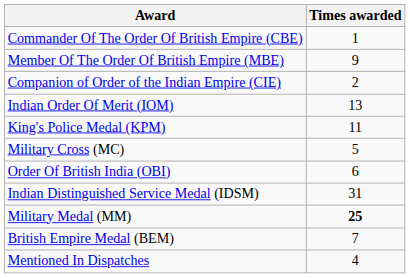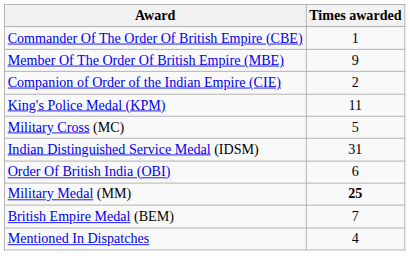 <table class="wikitable">
 <tr>
 <th>Award</th>
 <th>Times awarded</th>
 </tr>
 <tr>
 <td><a href='#'>Commander Of The Order Of British Empire (CBE)</a></td>
 <td style="text-align:center;">1</td>
 </tr>
 <tr>
 <td><a href='#'>Member Of The Order Of British Empire (MBE)</a></td>
 <td style="text-align:center;">9</td>
 </tr>
 <tr>
 <td><a href='#'>Companion of Order of the Indian Empire (CIE)</a></td>
 <td style="text-align:center;">2</td>
 </tr>
 <tr>
-<td><a href='#'>Indian Order Of Merit (IOM)</a></td>
-<td style="text-align:center;">13</td>
-</tr>
-<tr>
 <td><a href='#'>King's Police Medal (KPM)</a></td>
 <td style="text-align:center;">11</td>
 </tr>
 <tr>
 <td><a href='#'>Military Cross</a> (MC)</td>
 <td style="text-align:center;">5</td>
 </tr>
 <tr>
+<td><a href='#'>Indian Distinguished Service Medal</a> (IDSM)</td>
+<td style="text-align:center;">31</td>
+</tr>
+<tr>
 <td><a href='#'>Order Of British India (OBI)</a></td>
 <td style="text-align:center;">6</td>
-</tr>
-<tr>
-<td><a href='#'>Indian Distinguished Service Medal</a> (IDSM)</td>
-<td style="text-align:center;">31</td>
 </tr>
 <tr>
 <td><a href='#'>Military Medal</a> (MM)</td>
 <td style="text-align:center;"><strong>25</strong></td>
 </tr>
 <tr>
 <td><a href='#'>British Empire Medal</a> (BEM)</td>
 <td style="text-align:center;">7</td>
 </tr>
 <tr>
 <td><a href='#'>Mentioned In Dispatches</a></td>
 <td style="text-align:center;">4</td>
 </tr>
 </table>
